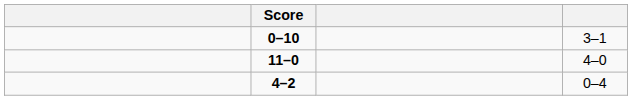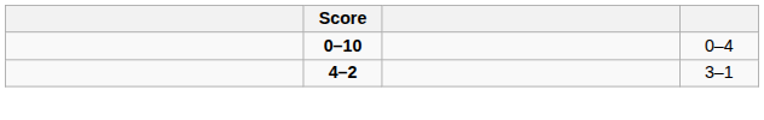 <table class="wikitable" style="text-align: center; ">
 <tr>
 <th align="right" width="270"></th>
 <th width="65">Score</th>
 <th align="left" width="270"></th>
 <th width="65"></th>
 </tr>
 <tr>
 <td align="left"></td>
 <td><strong>0–10</strong></td>
 <td align="left"><strong></strong></td>
-<td>3–1 <strong></strong></td>
-</tr>
-<tr>
-<td align="left"><strong></strong></td>
-<td><strong>11–0</strong></td>
-<td align="left"></td>
-<td>4–0 <strong></strong></td>
+<td>0–4 <strong></strong></td>
 </tr>
 <tr>
 <td align="left"><strong></strong></td>
 <td><strong>4–2</strong></td>
 <td align="left"></td>
-<td>0–4 <strong></strong></td>
+<td>3–1 <strong></strong></td>
 </tr>
 </table>
